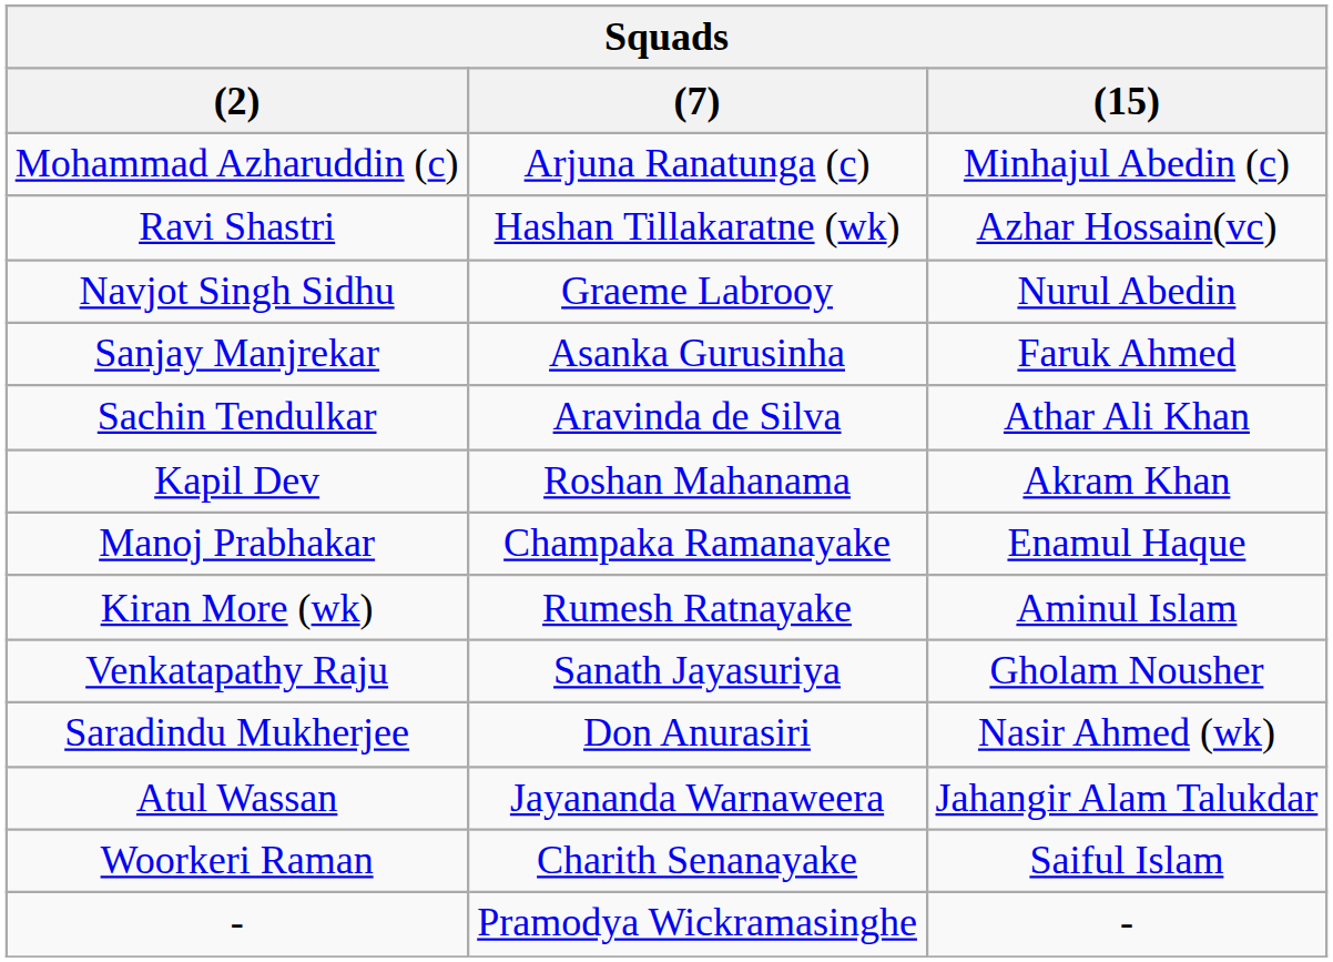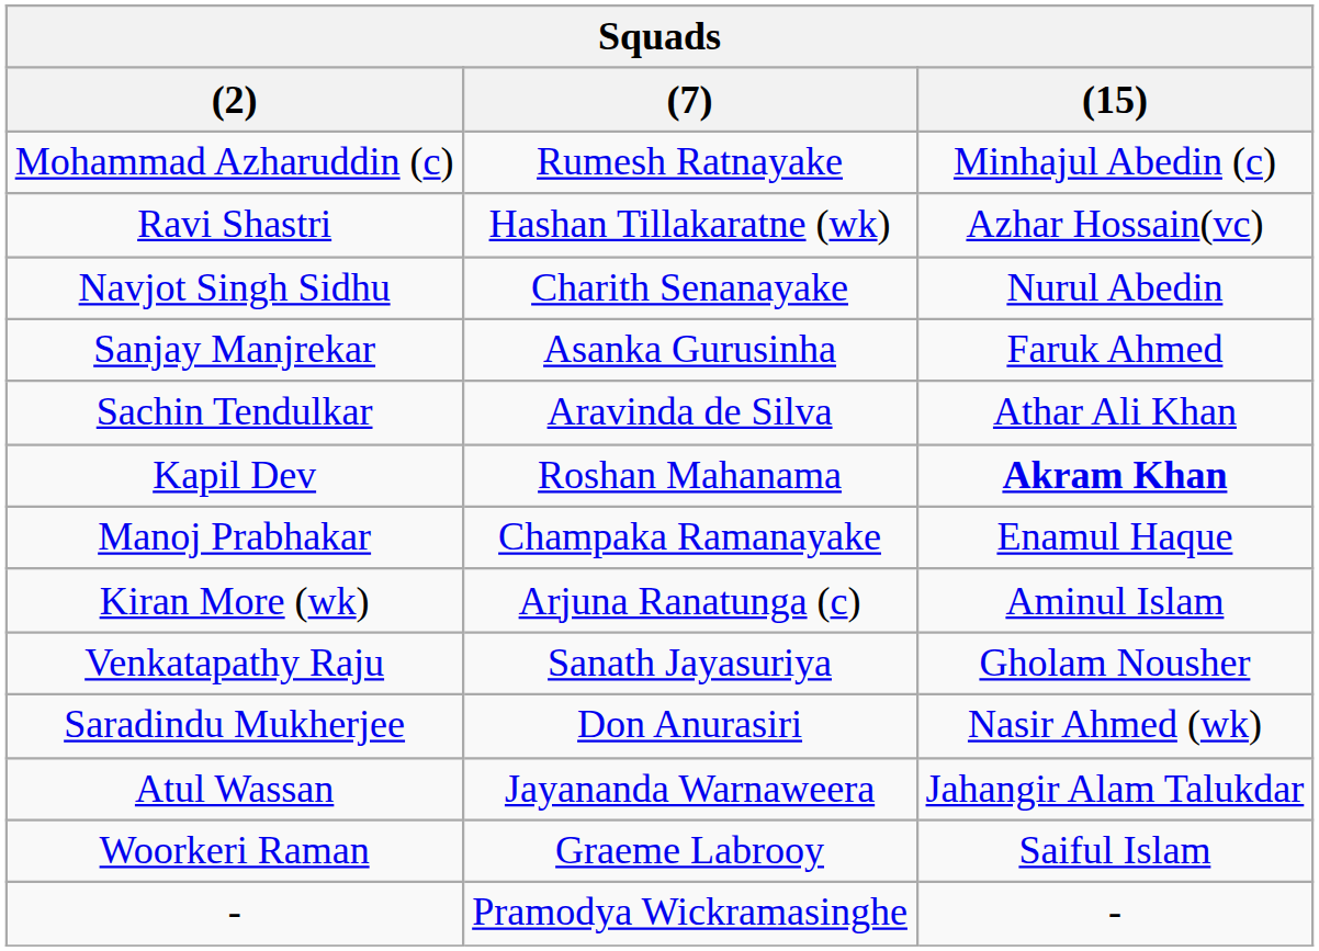 <table class="wikitable" style="text-align:center; width:auto; margin:auto">
 <tr>
 <th colspan="3">Squads</th>
 </tr>
 <tr>
 <th> (2)</th>
 <th> (7)</th>
 <th> (15)</th>
 </tr>
 <tr>
 <td><a href='#'>Mohammad Azharuddin</a> (<a href='#'>c</a>)</td>
-<td><a href='#'>Arjuna Ranatunga</a> (<a href='#'>c</a>)</td>
+<td><a href='#'>Rumesh Ratnayake</a></td>
 <td><a href='#'>Minhajul Abedin</a> (<a href='#'>c</a>)</td>
 </tr>
 <tr>
 <td><a href='#'>Ravi Shastri</a></td>
 <td><a href='#'>Hashan Tillakaratne</a> (<a href='#'>wk</a>)</td>
 <td><a href='#'>Azhar Hossain</a>(<a href='#'>vc</a>)</td>
 </tr>
 <tr>
 <td><a href='#'>Navjot Singh Sidhu</a></td>
-<td><a href='#'>Graeme Labrooy</a></td>
+<td><a href='#'>Charith Senanayake</a></td>
 <td><a href='#'>Nurul Abedin</a></td>
 </tr>
 <tr>
 <td><a href='#'>Sanjay Manjrekar</a></td>
 <td><a href='#'>Asanka Gurusinha</a></td>
 <td><a href='#'>Faruk Ahmed</a></td>
 </tr>
 <tr>
 <td><a href='#'>Sachin Tendulkar</a></td>
 <td><a href='#'>Aravinda de Silva</a></td>
 <td><a href='#'>Athar Ali Khan</a></td>
 </tr>
 <tr>
 <td><a href='#'>Kapil Dev</a></td>
 <td><a href='#'>Roshan Mahanama</a></td>
-<td><a href='#'>Akram Khan</a></td>
+<td><strong><a href='#'>Akram Khan</a></strong></td>
 </tr>
 <tr>
 <td><a href='#'>Manoj Prabhakar</a></td>
 <td><a href='#'>Champaka Ramanayake</a></td>
 <td><a href='#'>Enamul Haque</a></td>
 </tr>
 <tr>
 <td><a href='#'>Kiran More</a> (<a href='#'>wk</a>)</td>
-<td><a href='#'>Rumesh Ratnayake</a></td>
+<td><a href='#'>Arjuna Ranatunga</a> (<a href='#'>c</a>)</td>
 <td><a href='#'>Aminul Islam</a></td>
 </tr>
 <tr>
 <td><a href='#'>Venkatapathy Raju</a></td>
 <td><a href='#'>Sanath Jayasuriya</a></td>
 <td><a href='#'>Gholam Nousher</a></td>
 </tr>
 <tr>
 <td><a href='#'>Saradindu Mukherjee</a></td>
 <td><a href='#'>Don Anurasiri</a></td>
 <td><a href='#'>Nasir Ahmed</a> (<a href='#'>wk</a>)</td>
 </tr>
 <tr>
 <td><a href='#'>Atul Wassan</a></td>
 <td><a href='#'>Jayananda Warnaweera</a></td>
 <td><a href='#'>Jahangir Alam Talukdar</a></td>
 </tr>
 <tr>
 <td><a href='#'>Woorkeri Raman</a></td>
-<td><a href='#'>Charith Senanayake</a></td>
+<td><a href='#'>Graeme Labrooy</a></td>
 <td><a href='#'>Saiful Islam</a></td>
 </tr>
 <tr>
 <td>-</td>
 <td><a href='#'>Pramodya Wickramasinghe</a></td>
 <td>-</td>
 </tr>
 </table>
